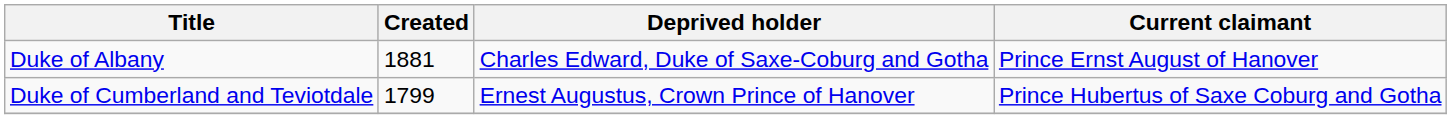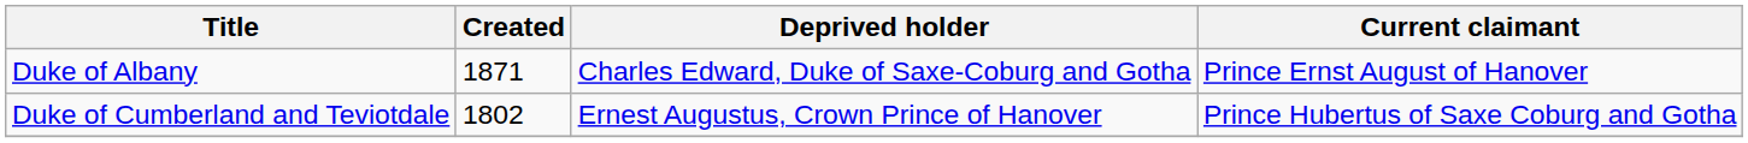 <table class="wikitable">
 <tr>
 <th>Title</th>
 <th>Created</th>
 <th>Deprived holder</th>
 <th>Current claimant</th>
 </tr>
 <tr>
 <td><a href='#'>Duke of Albany</a></td>
-<td>1881</td>
+<td>1871</td>
 <td><a href='#'>Charles Edward, Duke of Saxe-Coburg and Gotha</a></td>
 <td><a href='#'>Prince Ernst August of Hanover</a></td>
 </tr>
 <tr>
 <td><a href='#'>Duke of Cumberland and Teviotdale</a></td>
-<td>1799</td>
+<td>1802</td>
 <td><a href='#'>Ernest Augustus, Crown Prince of Hanover</a></td>
 <td><a href='#'>Prince Hubertus of Saxe Coburg and Gotha</a></td>
 </tr>
 <tr>
 </tr>
 </table>
